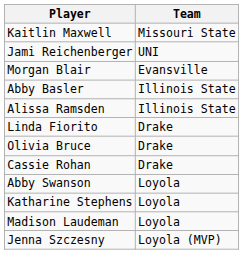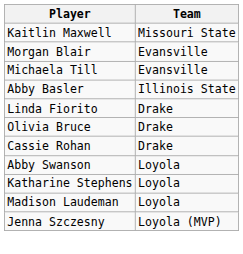 <table class="wikitable">
 <tr>
 <th>Player</th>
 <th>Team</th>
 </tr>
 <tr>
 <td>Kaitlin Maxwell</td>
 <td>Missouri State</td>
 </tr>
 <tr>
-<td>Jami Reichenberger</td>
-<td>UNI</td>
-</tr>
-<tr>
 <td>Morgan Blair</td>
 <td>Evansville</td>
 </tr>
 <tr>
-<td>Abby Basler</td>
-<td>Illinois State</td>
+<td>Michaela Till</td>
+<td>Evansville</td>
 </tr>
 <tr>
-<td>Alissa Ramsden</td>
+<td>Abby Basler</td>
 <td>Illinois State</td>
 </tr>
 <tr>
 <td>Linda Fiorito</td>
 <td>Drake</td>
 </tr>
 <tr>
 <td>Olivia Bruce</td>
 <td>Drake</td>
 </tr>
 <tr>
 <td>Cassie Rohan</td>
 <td>Drake</td>
 </tr>
 <tr>
 <td>Abby Swanson</td>
 <td>Loyola</td>
 </tr>
 <tr>
 <td>Katharine Stephens</td>
 <td>Loyola</td>
 </tr>
 <tr>
 <td>Madison Laudeman</td>
 <td>Loyola</td>
 </tr>
 <tr>
 <td>Jenna Szczesny</td>
 <td>Loyola (MVP)</td>
 </tr>
 </table>
